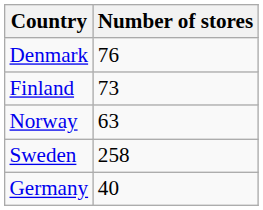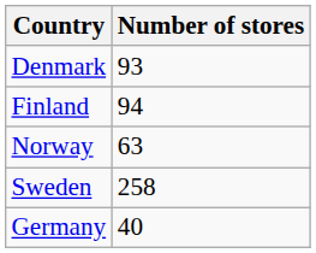 <table class="wikitable sortable">
 <tr>
 <th>Country</th>
 <th data-sort-type="number">Number of stores</th>
 </tr>
 <tr>
 <td><a href='#'>Denmark</a></td>
-<td>76</td>
+<td>93</td>
 </tr>
 <tr>
 <td><a href='#'>Finland</a></td>
-<td>73</td>
+<td>94</td>
 </tr>
 <tr>
 <td><a href='#'>Norway</a></td>
 <td>63</td>
 </tr>
 <tr>
 <td><a href='#'>Sweden</a></td>
 <td>258</td>
 </tr>
 <tr>
 <td><a href='#'>Germany</a></td>
 <td>40</td>
 </tr>
 </table>
